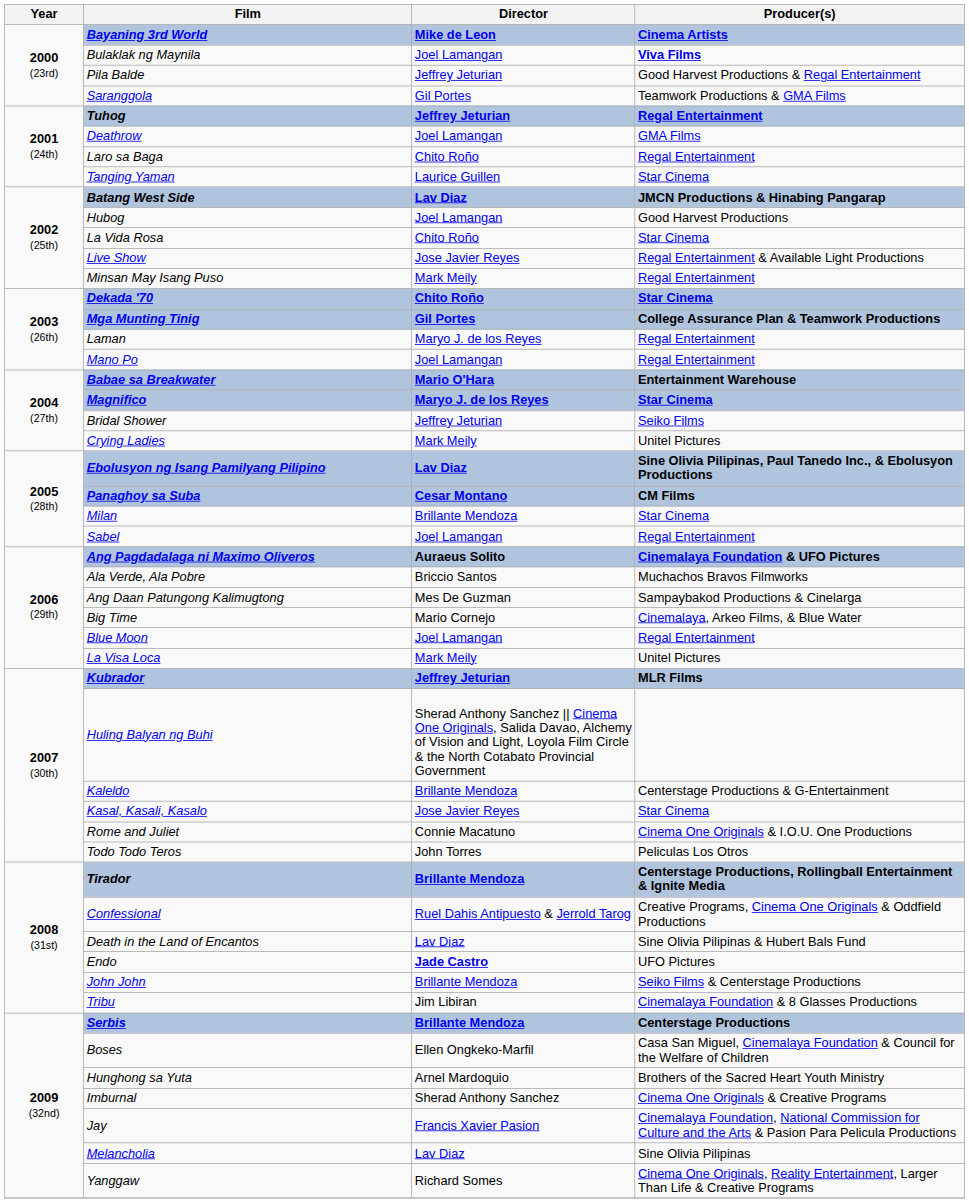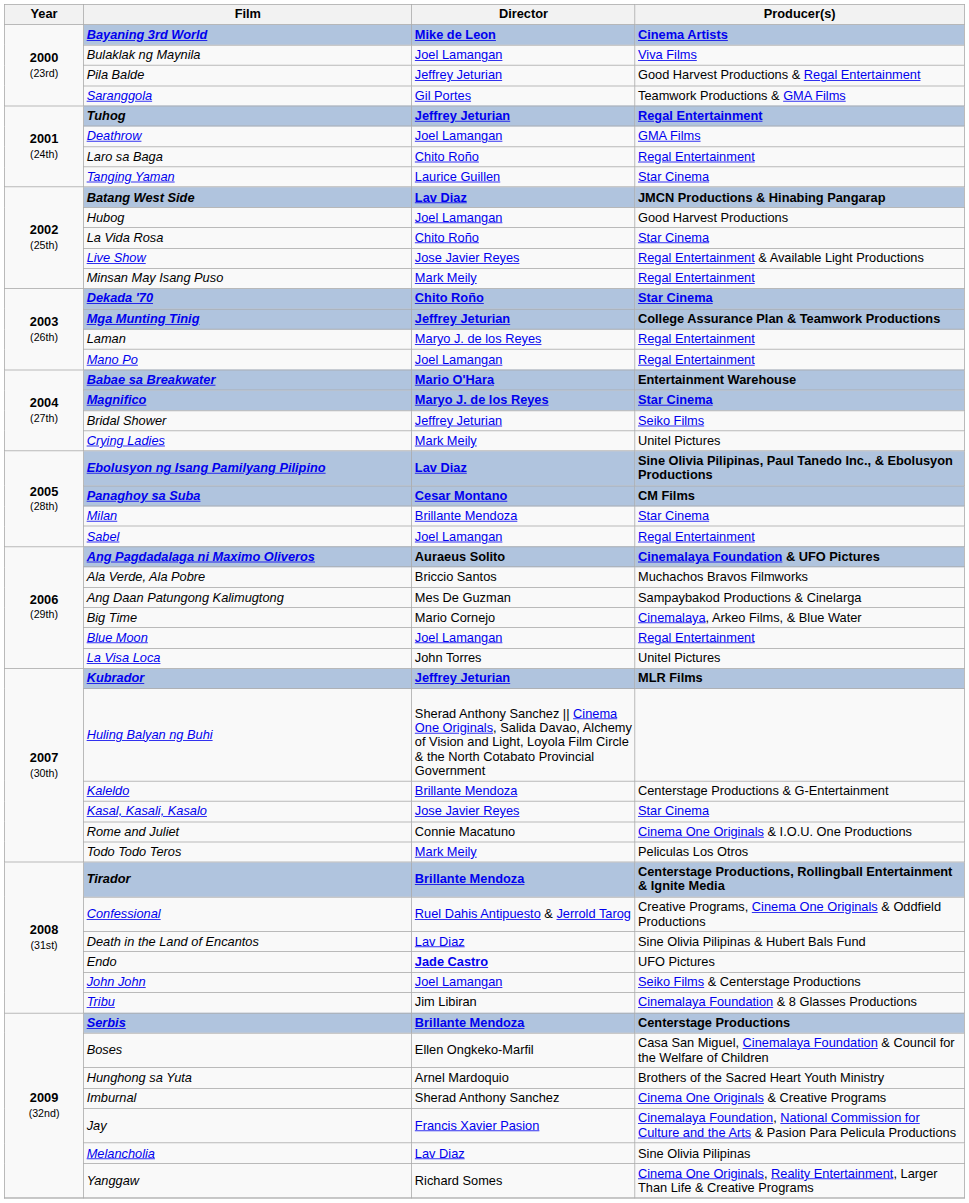 <table class="wikitable" width="95%" cellpadding="5">
 <tr>
 <th width="100"><strong>Year</strong></th>
 <th width="450"><strong>Film</strong></th>
 <th width="300"><strong>Director</strong></th>
 <th width="450"><strong>Producer(s)</strong></th>
 </tr>
 <tr>
 <td rowspan="4" style="text-align:center;"><strong>2000</strong><br><small>(23rd)</small></td>
 <td style="background:#B0C4DE"><strong><em><a href='#'>Bayaning 3rd World</a></em></strong></td>
 <td style="background:#B0C4DE"><strong><a href='#'>Mike de Leon</a></strong></td>
 <td style="background:#B0C4DE"><strong><a href='#'>Cinema Artists</a></strong></td>
 </tr>
 <tr>
 <td><em>Bulaklak ng Maynila</em></td>
 <td><a href='#'>Joel Lamangan</a></td>
-<td><strong><a href='#'>Viva Films</a></strong></td>
+<td><a href='#'>Viva Films</a></td>
 </tr>
 <tr>
 <td><em>Pila Balde</em></td>
 <td><a href='#'>Jeffrey Jeturian</a></td>
 <td>Good Harvest Productions & <a href='#'>Regal Entertainment</a></td>
 </tr>
 <tr>
 <td><em><a href='#'>Saranggola</a></em></td>
 <td><a href='#'>Gil Portes</a></td>
 <td>Teamwork Productions & <a href='#'>GMA Films</a></td>
 </tr>
 <tr>
 <td rowspan="4" style="text-align:center;"><strong>2001</strong><br><small>(24th)</small></td>
 <td style="background:#B0C4DE"><strong><em>Tuhog</em></strong></td>
 <td style="background:#B0C4DE"><strong><a href='#'>Jeffrey Jeturian</a></strong></td>
 <td style="background:#B0C4DE"><strong><a href='#'>Regal Entertainment</a></strong></td>
 </tr>
 <tr>
 <td><em><a href='#'>Deathrow</a></em></td>
 <td><a href='#'>Joel Lamangan</a></td>
 <td><a href='#'>GMA Films</a></td>
 </tr>
 <tr>
 <td><em>Laro sa Baga</em></td>
 <td><a href='#'>Chito Roño</a></td>
 <td><a href='#'>Regal Entertainment</a></td>
 </tr>
 <tr>
 <td><em><a href='#'>Tanging Yaman</a></em></td>
 <td><a href='#'>Laurice Guillen</a></td>
 <td><a href='#'>Star Cinema</a></td>
 </tr>
 <tr>
 <td rowspan="5" style="text-align:center;"><strong>2002</strong><br><small>(25th)</small></td>
 <td style="background:#B0C4DE"><strong><em>Batang West Side</em></strong></td>
 <td style="background:#B0C4DE"><strong><a href='#'>Lav Diaz</a></strong></td>
 <td style="background:#B0C4DE"><strong>JMCN Productions & Hinabing Pangarap</strong></td>
 </tr>
 <tr>
 <td><em>Hubog</em></td>
 <td><a href='#'>Joel Lamangan</a></td>
 <td>Good Harvest Productions</td>
 </tr>
 <tr>
 <td><em>La Vida Rosa</em></td>
 <td><a href='#'>Chito Roño</a></td>
 <td><a href='#'>Star Cinema</a></td>
 </tr>
 <tr>
 <td><em><a href='#'>Live Show</a></em></td>
 <td><a href='#'>Jose Javier Reyes</a></td>
 <td><a href='#'>Regal Entertainment</a> & Available Light Productions</td>
 </tr>
 <tr>
 <td><em>Minsan May Isang Puso</em></td>
 <td><a href='#'>Mark Meily</a></td>
 <td><a href='#'>Regal Entertainment</a></td>
 </tr>
 <tr>
 <td rowspan="4" style="text-align:center;"><strong>2003</strong><br><small>(26th)</small></td>
 <td style="background:#B0C4DE"><strong><em><a href='#'>Dekada '70</a></em></strong></td>
 <td style="background:#B0C4DE"><strong><a href='#'>Chito Roño</a></strong></td>
 <td style="background:#B0C4DE"><strong><a href='#'>Star Cinema</a></strong></td>
 </tr>
 <tr>
 <td style="background:#B0C4DE"><strong><em><a href='#'>Mga Munting Tinig</a></em></strong></td>
-<td style="background:#B0C4DE"><strong><a href='#'>Gil Portes</a></strong></td>
+<td style="background:#B0C4DE"><strong><a href='#'>Jeffrey Jeturian</a></strong></td>
 <td style="background:#B0C4DE"><strong>College Assurance Plan & Teamwork Productions</strong></td>
 </tr>
 <tr>
 <td><em>Laman</em></td>
 <td><a href='#'>Maryo J. de los Reyes</a></td>
 <td><a href='#'>Regal Entertainment</a></td>
 </tr>
 <tr>
 <td><em><a href='#'>Mano Po</a></em></td>
 <td><a href='#'>Joel Lamangan</a></td>
 <td><a href='#'>Regal Entertainment</a></td>
 </tr>
 <tr>
 <td rowspan="4" style="text-align:center;"><strong>2004</strong><br><small>(27th)</small></td>
 <td style="background:#B0C4DE"><strong><em><a href='#'>Babae sa Breakwater</a></em></strong></td>
 <td style="background:#B0C4DE"><strong><a href='#'>Mario O'Hara</a></strong></td>
 <td style="background:#B0C4DE"><strong>Entertainment Warehouse</strong></td>
 </tr>
 <tr>
 <td style="background:#B0C4DE"><strong><em><a href='#'>Magnifico</a></em></strong></td>
 <td style="background:#B0C4DE"><strong><a href='#'>Maryo J. de los Reyes</a></strong></td>
 <td style="background:#B0C4DE"><strong><a href='#'>Star Cinema</a></strong></td>
 </tr>
 <tr>
 <td><em>Bridal Shower</em></td>
 <td><a href='#'>Jeffrey Jeturian</a></td>
 <td><a href='#'>Seiko Films</a></td>
 </tr>
 <tr>
 <td><em><a href='#'>Crying Ladies</a></em></td>
 <td><a href='#'>Mark Meily</a></td>
 <td>Unitel Pictures</td>
 </tr>
 <tr>
 <td rowspan="4" style="text-align:center;"><strong>2005</strong><br><small>(28th)</small></td>
 <td style="background:#B0C4DE"><strong><em><a href='#'>Ebolusyon ng Isang Pamilyang Pilipino</a></em></strong></td>
 <td style="background:#B0C4DE"><strong><a href='#'>Lav Diaz</a></strong></td>
 <td style="background:#B0C4DE"><strong>Sine Olivia Pilipinas, Paul Tanedo Inc., & Ebolusyon Productions</strong></td>
 </tr>
 <tr>
 <td style="background:#B0C4DE"><strong><em><a href='#'>Panaghoy sa Suba</a></em></strong></td>
 <td style="background:#B0C4DE"><strong><a href='#'>Cesar Montano</a></strong></td>
 <td style="background:#B0C4DE"><strong>CM Films</strong></td>
 </tr>
 <tr>
 <td><em><a href='#'>Milan</a></em></td>
 <td><a href='#'>Brillante Mendoza</a></td>
 <td><a href='#'>Star Cinema</a></td>
 </tr>
 <tr>
 <td><em><a href='#'>Sabel</a></em></td>
 <td><a href='#'>Joel Lamangan</a></td>
 <td><a href='#'>Regal Entertainment</a></td>
 </tr>
 <tr>
 <td rowspan="6" style="text-align:center;"><strong>2006</strong><br><small>(29th)</small></td>
 <td style="background:#B0C4DE"><strong><em><a href='#'>Ang Pagdadalaga ni Maximo Oliveros</a></em></strong></td>
 <td style="background:#B0C4DE"><strong>Auraeus Solito</strong></td>
 <td style="background:#B0C4DE"><strong><a href='#'>Cinemalaya Foundation</a> & UFO Pictures</strong></td>
 </tr>
 <tr>
 <td><em>Ala Verde, Ala Pobre</em></td>
 <td>Briccio Santos</td>
 <td>Muchachos Bravos Filmworks</td>
 </tr>
 <tr>
 <td><em>Ang Daan Patungong Kalimugtong</em></td>
 <td>Mes De Guzman</td>
 <td>Sampaybakod Productions & Cinelarga</td>
 </tr>
 <tr>
 <td><em>Big Time</em></td>
 <td>Mario Cornejo</td>
 <td><a href='#'>Cinemalaya</a>, Arkeo Films, & Blue Water</td>
 </tr>
 <tr>
 <td><em><a href='#'>Blue Moon</a></em></td>
 <td><a href='#'>Joel Lamangan</a></td>
 <td><a href='#'>Regal Entertainment</a></td>
 </tr>
 <tr>
 <td><em><a href='#'>La Visa Loca</a></em></td>
-<td><a href='#'>Mark Meily</a></td>
+<td>John Torres</td>
 <td>Unitel Pictures</td>
 </tr>
 <tr>
 <td rowspan="6" style="text-align:center;"><strong>2007</strong><br><small>(30th)</small></td>
 <td style="background:#B0C4DE"><strong><em><a href='#'>Kubrador</a></em></strong></td>
 <td style="background:#B0C4DE"><strong><a href='#'>Jeffrey Jeturian</a></strong></td>
 <td style="background:#B0C4DE"><strong>MLR Films</strong></td>
 </tr>
 <tr>
 <td><em><a href='#'>Huling Balyan ng Buhi</a></em></td>
 <td><br>Sherad Anthony Sanchez || <a href='#'>Cinema One Originals</a>, Salida Davao, Alchemy of Vision and Light, Loyola Film Circle & the North Cotabato Provincial Government</td>
 </tr>
 <tr>
 <td><em><a href='#'>Kaleldo</a></em></td>
 <td><a href='#'>Brillante Mendoza</a></td>
 <td>Centerstage Productions & G-Entertainment</td>
 </tr>
 <tr>
 <td><em><a href='#'>Kasal, Kasali, Kasalo</a></em></td>
 <td><a href='#'>Jose Javier Reyes</a></td>
 <td><a href='#'>Star Cinema</a></td>
 </tr>
 <tr>
 <td><em>Rome and Juliet</em></td>
 <td>Connie Macatuno</td>
 <td><a href='#'>Cinema One Originals</a> & I.O.U. One Productions</td>
 </tr>
 <tr>
 <td><em>Todo Todo Teros</em></td>
-<td>John Torres</td>
+<td><a href='#'>Mark Meily</a></td>
 <td>Peliculas Los Otros</td>
 </tr>
 <tr>
 <td rowspan="6" style="text-align:center;"><strong>2008</strong><br><small>(31st)</small></td>
 <td style="background:#B0C4DE"><strong><em>Tirador</em></strong></td>
 <td style="background:#B0C4DE"><strong><a href='#'>Brillante Mendoza</a></strong></td>
 <td style="background:#B0C4DE"><strong>Centerstage Productions, Rollingball Entertainment & Ignite Media</strong></td>
 </tr>
 <tr>
 <td><em><a href='#'>Confessional</a></em></td>
 <td><a href='#'>Ruel Dahis Antipuesto</a> & <a href='#'>Jerrold Tarog</a></td>
 <td>Creative Programs, <a href='#'>Cinema One Originals</a> & Oddfield Productions</td>
 </tr>
 <tr>
 <td><em>Death in the Land of Encantos</em></td>
 <td><a href='#'>Lav Diaz</a></td>
 <td>Sine Olivia Pilipinas & Hubert Bals Fund</td>
 </tr>
 <tr>
 <td><em>Endo</em></td>
 <td><strong><a href='#'>Jade Castro</a></strong></td>
 <td>UFO Pictures</td>
 </tr>
 <tr>
 <td><em><a href='#'>John John</a></em></td>
-<td><a href='#'>Brillante Mendoza</a></td>
+<td><a href='#'>Joel Lamangan</a></td>
 <td><a href='#'>Seiko Films</a> & Centerstage Productions</td>
 </tr>
 <tr>
 <td><em><a href='#'>Tribu</a></em></td>
 <td>Jim Libiran</td>
 <td><a href='#'>Cinemalaya Foundation</a> & 8 Glasses Productions</td>
 </tr>
 <tr>
 <td rowspan="7" style="text-align:center;"><strong>2009</strong><br><small>(32nd)</small></td>
 <td style="background:#B0C4DE"><strong><em><a href='#'>Serbis</a></em></strong></td>
 <td style="background:#B0C4DE"><strong><a href='#'>Brillante Mendoza</a></strong></td>
 <td style="background:#B0C4DE"><strong>Centerstage Productions</strong></td>
 </tr>
 <tr>
 <td><em>Boses</em></td>
 <td>Ellen Ongkeko-Marfil</td>
 <td>Casa San Miguel, <a href='#'>Cinemalaya Foundation</a> & Council for the Welfare of Children</td>
 </tr>
 <tr>
 <td><em>Hunghong sa Yuta</em></td>
 <td>Arnel Mardoquio</td>
 <td>Brothers of the Sacred Heart Youth Ministry</td>
 </tr>
 <tr>
 <td><em>Imburnal</em></td>
 <td>Sherad Anthony Sanchez</td>
 <td><a href='#'>Cinema One Originals</a> & Creative Programs</td>
 </tr>
 <tr>
 <td><em>Jay</em></td>
 <td><a href='#'>Francis Xavier Pasion</a></td>
 <td><a href='#'>Cinemalaya Foundation</a>, <a href='#'>National Commission for Culture and the Arts</a> & Pasion Para Pelicula Productions</td>
 </tr>
 <tr>
 <td><em><a href='#'>Melancholia</a></em></td>
 <td><a href='#'>Lav Diaz</a></td>
 <td>Sine Olivia Pilipinas</td>
 </tr>
 <tr>
 <td><em>Yanggaw</em></td>
 <td>Richard Somes</td>
 <td><a href='#'>Cinema One Originals</a>, <a href='#'>Reality Entertainment</a>, Larger Than Life & Creative Programs</td>
 </tr>
 <tr>
 </tr>
 </table>
